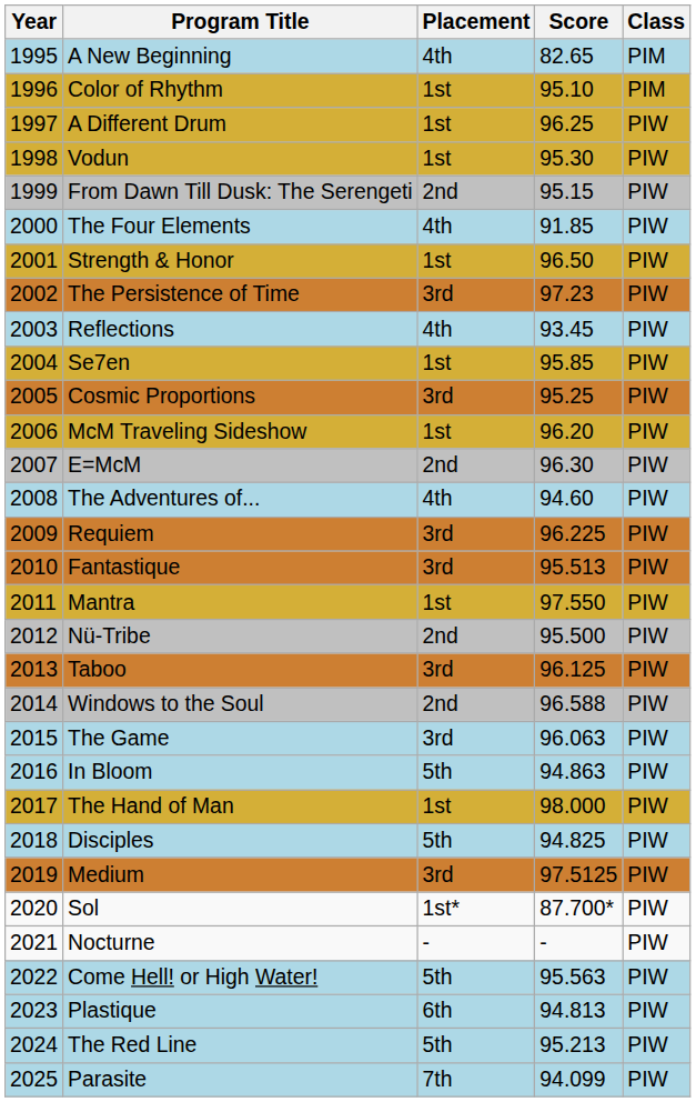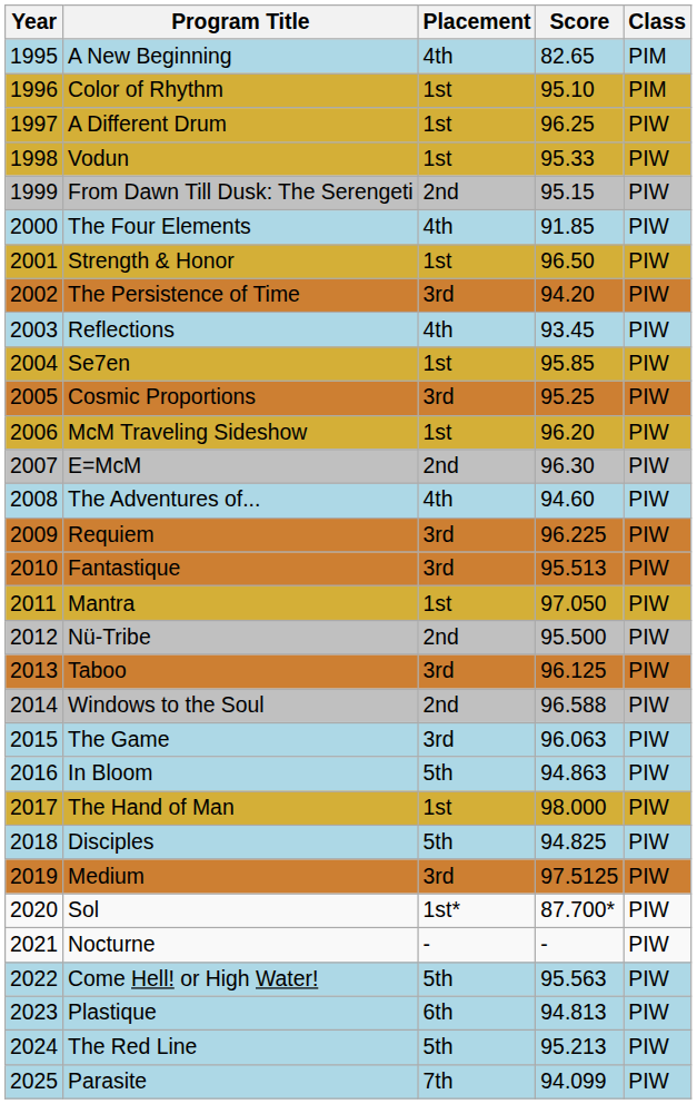 <table class="wikitable">
 <tr>
 <th>Year</th>
 <th>Program Title</th>
 <th>Placement</th>
 <th>Score</th>
 <th>Class</th>
 </tr>
 <tr bgcolor="#add8e6">
 <td>1995</td>
 <td>A New Beginning</td>
 <td>4th</td>
 <td>82.65</td>
 <td>PIM</td>
 </tr>
 <tr bgcolor="#d4af37">
 <td>1996</td>
 <td>Color of Rhythm</td>
 <td>1st</td>
 <td>95.10</td>
 <td>PIM</td>
 </tr>
 <tr bgcolor="#d4af37">
 <td>1997</td>
 <td>A Different Drum</td>
 <td>1st</td>
 <td>96.25</td>
 <td>PIW</td>
 </tr>
 <tr bgcolor="#d4af37">
 <td>1998</td>
 <td>Vodun</td>
 <td>1st</td>
-<td>95.30</td>
+<td>95.33</td>
 <td>PIW</td>
 </tr>
 <tr bgcolor="#C0C0C0">
 <td>1999</td>
 <td>From Dawn Till Dusk: The Serengeti</td>
 <td>2nd</td>
 <td>95.15</td>
 <td>PIW</td>
 </tr>
 <tr bgcolor="#add8e6">
 <td>2000</td>
 <td>The Four Elements</td>
 <td>4th</td>
 <td>91.85</td>
 <td>PIW</td>
 </tr>
 <tr bgcolor="#d4af37">
 <td>2001</td>
 <td>Strength & Honor</td>
 <td>1st</td>
 <td>96.50</td>
 <td>PIW</td>
 </tr>
 <tr bgcolor="#CD7F32">
 <td>2002</td>
 <td>The Persistence of Time</td>
 <td>3rd</td>
-<td>97.23</td>
+<td>94.20</td>
 <td>PIW</td>
 </tr>
 <tr bgcolor="#add8e6">
 <td>2003</td>
 <td>Reflections</td>
 <td>4th</td>
 <td>93.45</td>
 <td>PIW</td>
 </tr>
 <tr bgcolor="#d4af37">
 <td>2004</td>
 <td>Se7en</td>
 <td>1st</td>
 <td>95.85</td>
 <td>PIW</td>
 </tr>
 <tr bgcolor="#CD7F32">
 <td>2005</td>
 <td>Cosmic Proportions</td>
 <td>3rd</td>
 <td>95.25</td>
 <td>PIW</td>
 </tr>
 <tr bgcolor="#d4af37">
 <td>2006</td>
 <td>McM Traveling Sideshow</td>
 <td>1st</td>
 <td>96.20</td>
 <td>PIW</td>
 </tr>
 <tr bgcolor="#C0C0C0">
 <td>2007</td>
 <td>E=McM</td>
 <td>2nd</td>
 <td>96.30</td>
 <td>PIW</td>
 </tr>
 <tr bgcolor="#add8e6">
 <td>2008</td>
 <td>The Adventures of...</td>
 <td>4th</td>
 <td>94.60</td>
 <td>PIW</td>
 </tr>
 <tr bgcolor="#CD7F32">
 <td>2009</td>
 <td>Requiem</td>
 <td>3rd</td>
 <td>96.225</td>
 <td>PIW</td>
 </tr>
 <tr bgcolor="#CD7F32">
 <td>2010</td>
 <td>Fantastique</td>
 <td>3rd</td>
 <td>95.513</td>
 <td>PIW</td>
 </tr>
 <tr bgcolor="#d4af37">
 <td>2011</td>
 <td>Mantra</td>
 <td>1st</td>
-<td>97.550</td>
+<td>97.050</td>
 <td>PIW</td>
 </tr>
 <tr bgcolor="#C0C0C0">
 <td>2012</td>
 <td>Nü-Tribe</td>
 <td>2nd</td>
 <td>95.500</td>
 <td>PIW</td>
 </tr>
 <tr bgcolor="#CD7F32">
 <td>2013</td>
 <td>Taboo</td>
 <td>3rd</td>
 <td>96.125</td>
 <td>PIW</td>
 </tr>
 <tr bgcolor="#C0C0C0">
 <td>2014</td>
 <td>Windows to the Soul</td>
 <td>2nd</td>
 <td>96.588</td>
 <td>PIW</td>
 </tr>
 <tr bgcolor="#add8e6">
 <td>2015</td>
 <td>The Game</td>
 <td>3rd</td>
 <td>96.063</td>
 <td>PIW</td>
 </tr>
 <tr bgcolor="#add8e6">
 <td>2016</td>
 <td>In Bloom</td>
 <td>5th</td>
 <td>94.863</td>
 <td>PIW</td>
 </tr>
 <tr bgcolor="#d4af37">
 <td>2017</td>
 <td>The Hand of Man</td>
 <td>1st</td>
 <td>98.000</td>
 <td>PIW</td>
 </tr>
 <tr bgcolor="#add8e6">
 <td>2018</td>
 <td>Disciples</td>
 <td>5th</td>
 <td>94.825</td>
 <td>PIW</td>
 </tr>
 <tr bgcolor="#CD7F32">
 <td>2019</td>
 <td>Medium</td>
 <td>3rd</td>
 <td>97.5125</td>
 <td>PIW</td>
 </tr>
 <tr>
 <td>2020</td>
 <td>Sol</td>
 <td>1st*</td>
 <td>87.700*</td>
 <td>PIW</td>
 </tr>
 <tr>
 <td>2021</td>
 <td>Nocturne</td>
 <td>-</td>
 <td>-</td>
 <td>PIW</td>
 </tr>
 <tr bgcolor="#add8e6">
 <td>2022</td>
 <td>Come <u>Hell!</u> or High <u>Water!</u></td>
 <td>5th</td>
 <td>95.563</td>
 <td>PIW</td>
 </tr>
 <tr bgcolor="#add8e6">
 <td>2023</td>
 <td>Plastique</td>
 <td>6th</td>
 <td>94.813</td>
 <td>PIW</td>
 </tr>
 <tr bgcolor="#add8e6">
 <td>2024</td>
 <td>The Red Line</td>
 <td>5th</td>
 <td>95.213</td>
 <td>PIW</td>
 </tr>
 <tr bgcolor="#add8e6">
 <td>2025</td>
 <td>Parasite</td>
 <td>7th</td>
 <td>94.099</td>
 <td>PIW</td>
 </tr>
 </table>
